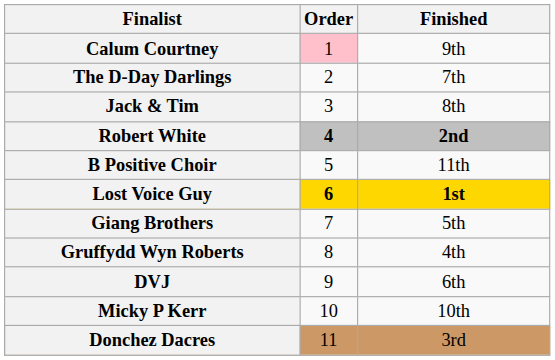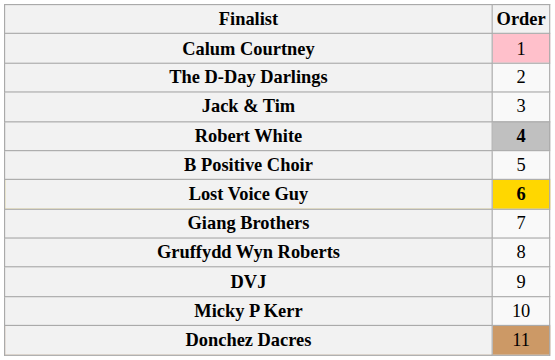 <table class="wikitable sortable plainrowheaders" style="text-align:center; width:30%;">
 <tr>
 <th " class="unsortable style="width:15em;">Finalist</th>
 <th data-sort-type="number" style="width:1em;">Order</th>
-<th data-sort-type="number" style="width:10em;">Finished </th>
 </tr>
 <tr>
 <th scope="row">Calum Courtney</th>
 <td style="background: pink;">1</td>
-<td>9th</td>
 </tr>
 <tr>
 <th scope="row">The D-Day Darlings</th>
 <td>2</td>
-<td>7th</td>
 </tr>
 <tr>
 <th scope="row">Jack & Tim</th>
 <td>3</td>
-<td>8th</td>
 </tr>
 <tr style="background:silver;">
 <th scope="row"><strong>Robert White</strong></th>
 <td><strong>4</strong></td>
-<td><strong>2nd</strong></td>
 </tr>
 <tr>
 <th scope="row">B Positive Choir</th>
 <td>5</td>
-<td>11th</td>
 </tr>
 <tr style="background:gold;">
 <th scope="row"><strong>Lost Voice Guy</strong></th>
 <td><strong>6</strong></td>
-<td><strong>1st</strong></td>
 </tr>
 <tr>
 <th scope="row">Giang Brothers</th>
 <td>7</td>
-<td>5th</td>
 </tr>
 <tr>
 <th scope="row">Gruffydd Wyn Roberts</th>
 <td>8</td>
-<td>4th</td>
 </tr>
 <tr>
 <th scope="row">DVJ</th>
 <td>9</td>
-<td>6th</td>
 </tr>
 <tr>
 <th scope="row">Micky P Kerr</th>
 <td>10</td>
-<td>10th</td>
 </tr>
 <tr style="background:#c96;">
 <th scope="row"><strong>Donchez Dacres</strong></th>
 <td>11</td>
-<td>3rd</td>
 </tr>
 </table>
